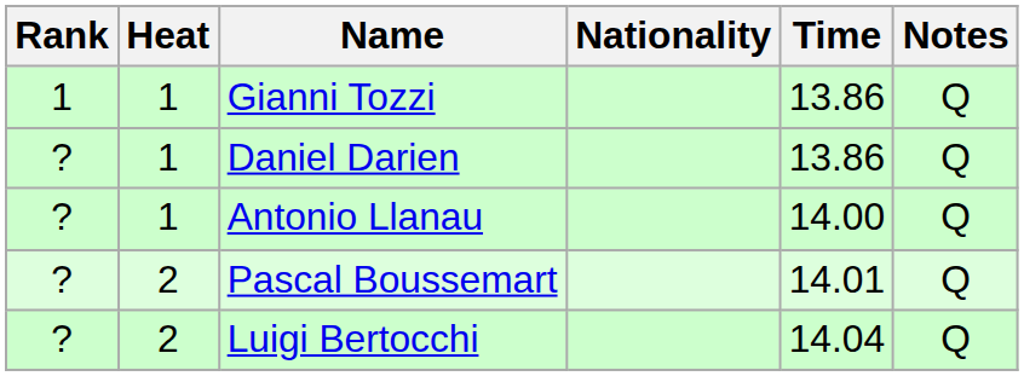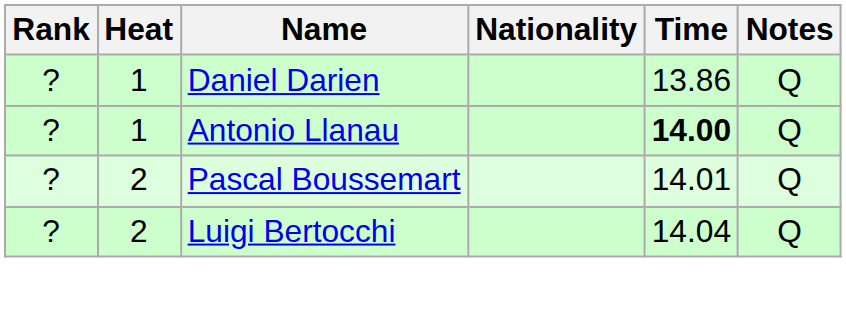 <table class="wikitable sortable" style="text-align:center">
 <tr>
 <th>Rank</th>
 <th>Heat</th>
 <th>Name</th>
 <th>Nationality</th>
 <th>Time</th>
 <th>Notes</th>
-</tr>
-<tr bgcolor=ccffcc>
-<td>1</td>
-<td>1</td>
-<td align=left><a href='#'>Gianni Tozzi</a></td>
-<td align=left></td>
-<td>13.86</td>
-<td>Q</td>
 </tr>
 <tr bgcolor=ccffcc>
 <td>?</td>
 <td>1</td>
 <td align=left><a href='#'>Daniel Darien</a></td>
 <td align=left></td>
 <td>13.86</td>
 <td>Q</td>
 </tr>
 <tr bgcolor=ccffcc>
 <td>?</td>
 <td>1</td>
 <td align=left><a href='#'>Antonio Llanau</a></td>
 <td align=left></td>
-<td>14.00</td>
+<td><strong>14.00</strong></td>
 <td>Q</td>
 </tr>
 <tr bgcolor=ddffdd>
 <td>?</td>
 <td>2</td>
 <td align=left><a href='#'>Pascal Boussemart</a></td>
 <td align=left></td>
 <td>14.01</td>
 <td>Q</td>
 </tr>
 <tr bgcolor=ccffcc>
 <td>?</td>
 <td>2</td>
 <td align=left><a href='#'>Luigi Bertocchi</a></td>
 <td align=left></td>
 <td>14.04</td>
 <td>Q</td>
 </tr>
 </table>
